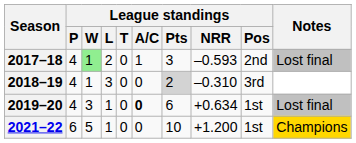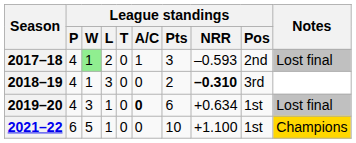 <table class="wikitable sortable">
 <tr>
 <th scope="col" rowspan="2">Season</th>
 <th scope="col" colspan="8">League standings</th>
 <th scope="col" rowspan="2">Notes</th>
 </tr>
 <tr>
 <th scope="col">P</th>
 <th scope="col">W</th>
 <th scope="col">L</th>
 <th scope="col">T</th>
 <th scope="col">A/C</th>
 <th scope="col">Pts</th>
 <th scope="col">NRR</th>
 <th scope="col">Pos</th>
 </tr>
 <tr>
 <th scope="row">2017–18</th>
 <td>4</td>
 <td style="background: lightgreen;">1</td>
 <td>2</td>
 <td>0</td>
 <td>1</td>
 <td>3</td>
 <td>–0.593</td>
 <td>2nd</td>
 <td style="background: silver;">Lost final</td>
 </tr>
 <tr>
 <th scope="row">2018–19</th>
 <td>4</td>
 <td>1</td>
 <td>3</td>
 <td>0</td>
 <td>0</td>
-<td style="background: lightgrey;">2</td>
-<td>–0.310</td>
+<td>2</td>
+<td><strong>–0.310</strong></td>
 <td>3rd</td>
 <td style="background: white;"></td>
 </tr>
 <tr>
 <th scope="row">2019–20</th>
 <td>4</td>
 <td>3</td>
 <td>1</td>
 <td>0</td>
 <td><strong>0</strong></td>
 <td>6</td>
 <td>+0.634</td>
 <td>1st</td>
 <td style="background: silver;">Lost final</td>
 </tr>
 <tr>
 <th scope="row"><a href='#'>2021–22</a></th>
 <td>6</td>
 <td>5</td>
 <td>1</td>
 <td>0</td>
 <td>0</td>
 <td>10</td>
-<td>+1.200</td>
+<td>+1.100</td>
 <td>1st</td>
 <td style="background: gold;">Champions</td>
 </tr>
 </table>
